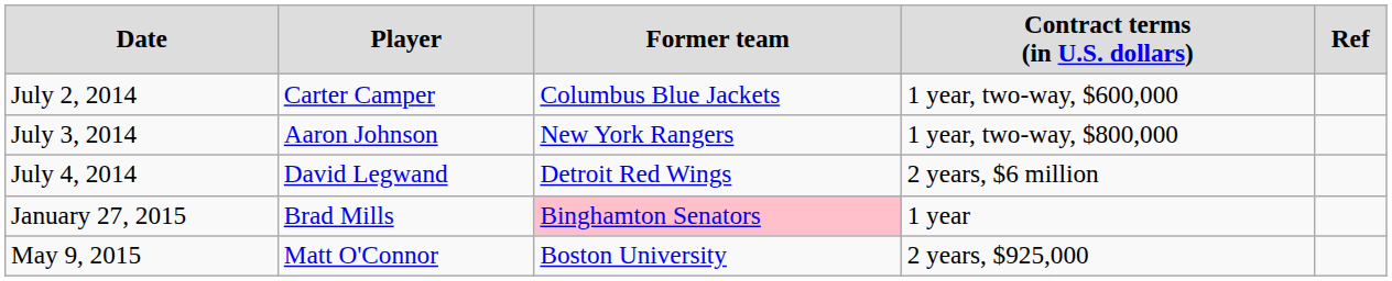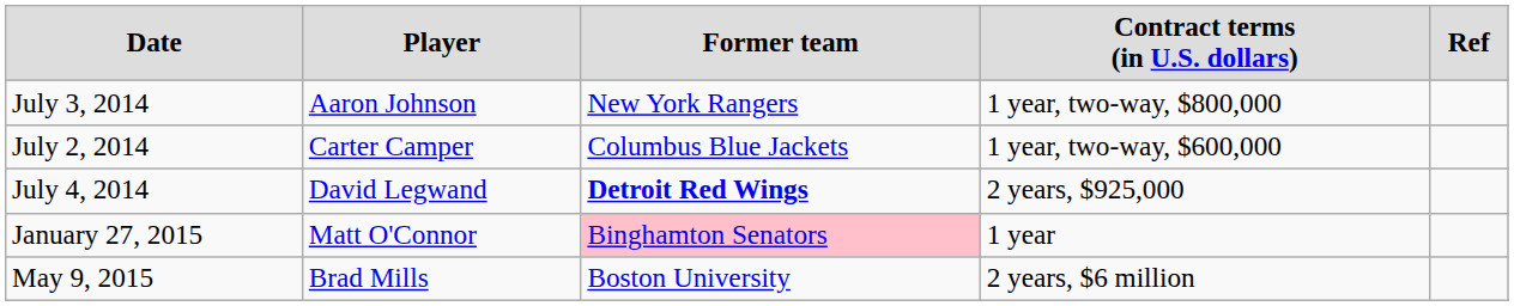 <table class="wikitable" style="width:98%;">
 <tr style="text-align:center; background:#ddd;">
 <td><strong>Date</strong></td>
 <td><strong>Player</strong></td>
 <td><strong>Former team</strong></td>
 <td><strong>Contract terms</strong><br><strong>(in <a href='#'>U.S. dollars</a>)</strong></td>
 <td><strong>Ref</strong></td>
 </tr>
 <tr>
+<td>July 3, 2014</td>
+<td><a href='#'>Aaron Johnson</a></td>
+<td><a href='#'>New York Rangers</a></td>
+<td>1 year, two-way, $800,000</td>
+<td></td>
+</tr>
+<tr>
 <td>July 2, 2014</td>
 <td><a href='#'>Carter Camper</a></td>
 <td><a href='#'>Columbus Blue Jackets</a></td>
 <td>1 year, two-way, $600,000</td>
 <td></td>
 </tr>
 <tr>
-<td>July 3, 2014</td>
-<td><a href='#'>Aaron Johnson</a></td>
-<td><a href='#'>New York Rangers</a></td>
-<td>1 year, two-way, $800,000</td>
-<td></td>
-</tr>
-<tr>
 <td>July 4, 2014</td>
 <td><a href='#'>David Legwand</a></td>
-<td><a href='#'>Detroit Red Wings</a></td>
-<td>2 years, $6 million</td>
+<td><strong><a href='#'>Detroit Red Wings</a></strong></td>
+<td>2 years, $925,000</td>
 <td></td>
 </tr>
 <tr>
 <td>January 27, 2015</td>
-<td><a href='#'>Brad Mills</a></td>
+<td><a href='#'>Matt O'Connor</a></td>
 <td style="background: pink;"><a href='#'>Binghamton Senators</a></td>
 <td>1 year</td>
 <td></td>
 </tr>
 <tr>
 <td>May 9, 2015</td>
-<td><a href='#'>Matt O'Connor</a></td>
+<td><a href='#'>Brad Mills</a></td>
 <td><a href='#'>Boston University</a></td>
-<td>2 years, $925,000</td>
+<td>2 years, $6 million</td>
 <td></td>
 </tr>
 </table>
